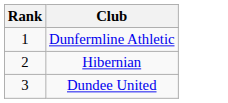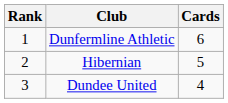 <table class="wikitable" style="text-align:center">
 <tr>
 <th>Rank</th>
 <th>Club</th>
+<th>Cards</th>
 </tr>
 <tr>
 <td>1</td>
 <td><a href='#'>Dunfermline Athletic</a></td>
+<td>6</td>
 </tr>
 <tr>
 <td>2</td>
 <td><a href='#'>Hibernian</a></td>
+<td>5</td>
 </tr>
 <tr>
 <td>3</td>
 <td><a href='#'>Dundee United</a></td>
+<td>4</td>
 </tr>
 </table>
